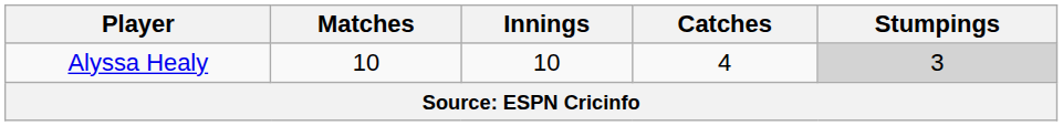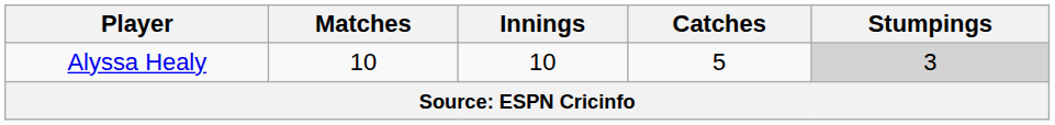 <table class="wikitable" style="text-align:center; width:55%;">
 <tr>
 <th>Player</th>
 <th>Matches</th>
 <th>Innings</th>
 <th>Catches</th>
 <th>Stumpings</th>
 </tr>
 <tr>
 <td><a href='#'>Alyssa Healy</a></td>
 <td>10</td>
 <td>10</td>
-<td>4</td>
+<td>5</td>
 <td style="background: lightgrey;">3</td>
 </tr>
 <tr>
 <th colspan="5"><small>Source: ESPN Cricinfo </small></th>
 </tr>
 </table>
